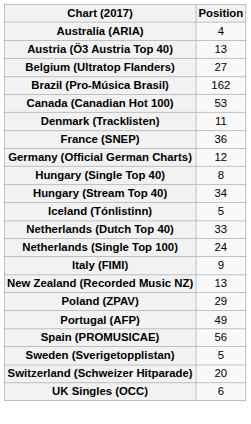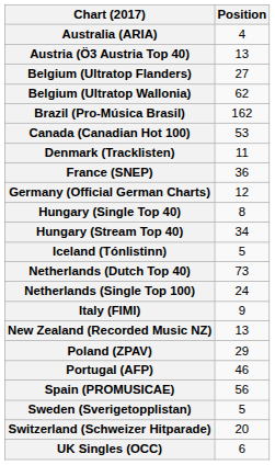 <table class="wikitable sortable plainrowheaders" style="text-align:center">
 <tr>
 <th scope="col">Chart (2017)</th>
 <th scope="col">Position</th>
 </tr>
 <tr>
 <th scope="row">Australia (ARIA)</th>
 <td>4</td>
 </tr>
 <tr>
 <th scope="row">Austria (Ö3 Austria Top 40)</th>
 <td>13</td>
 </tr>
 <tr>
 <th scope="row">Belgium (Ultratop Flanders)</th>
 <td>27</td>
+</tr>
+<tr>
+<th scope="row">Belgium (Ultratop Wallonia)</th>
+<td>62</td>
 </tr>
 <tr>
 <th scope="row">Brazil (Pro-Música Brasil)</th>
 <td>162</td>
 </tr>
 <tr>
 <th scope="row">Canada (Canadian Hot 100)</th>
 <td>53</td>
 </tr>
 <tr>
 <th scope="row">Denmark (Tracklisten)</th>
 <td>11</td>
 </tr>
 <tr>
 <th scope="row">France (SNEP)</th>
 <td>36</td>
 </tr>
 <tr>
 <th scope="row">Germany (Official German Charts)</th>
 <td>12</td>
 </tr>
 <tr>
 <th scope="row">Hungary (Single Top 40)</th>
 <td>8</td>
 </tr>
 <tr>
 <th scope="row">Hungary (Stream Top 40)</th>
 <td>34</td>
 </tr>
 <tr>
 <th scope="row">Iceland (Tónlistinn)</th>
 <td>5</td>
 </tr>
 <tr>
 <th scope="row">Netherlands (Dutch Top 40)</th>
-<td>33</td>
+<td>73</td>
 </tr>
 <tr>
 <th scope="row">Netherlands (Single Top 100)</th>
 <td>24</td>
 </tr>
 <tr>
 <th scope="row">Italy (FIMI)</th>
 <td>9</td>
 </tr>
 <tr>
 <th scope="row">New Zealand (Recorded Music NZ)</th>
 <td>13</td>
 </tr>
 <tr>
 <th scope="row">Poland (ZPAV)</th>
 <td>29</td>
 </tr>
 <tr>
 <th scope="row">Portugal (AFP)</th>
-<td>49</td>
+<td>46</td>
 </tr>
 <tr>
 <th scope="row">Spain (PROMUSICAE)</th>
 <td>56</td>
 </tr>
 <tr>
 <th scope="row">Sweden (Sverigetopplistan)</th>
 <td>5</td>
 </tr>
 <tr>
 <th scope="row">Switzerland (Schweizer Hitparade)</th>
 <td>20</td>
 </tr>
 <tr>
 <th scope="row">UK Singles (OCC)</th>
 <td>6</td>
 </tr>
 </table>
